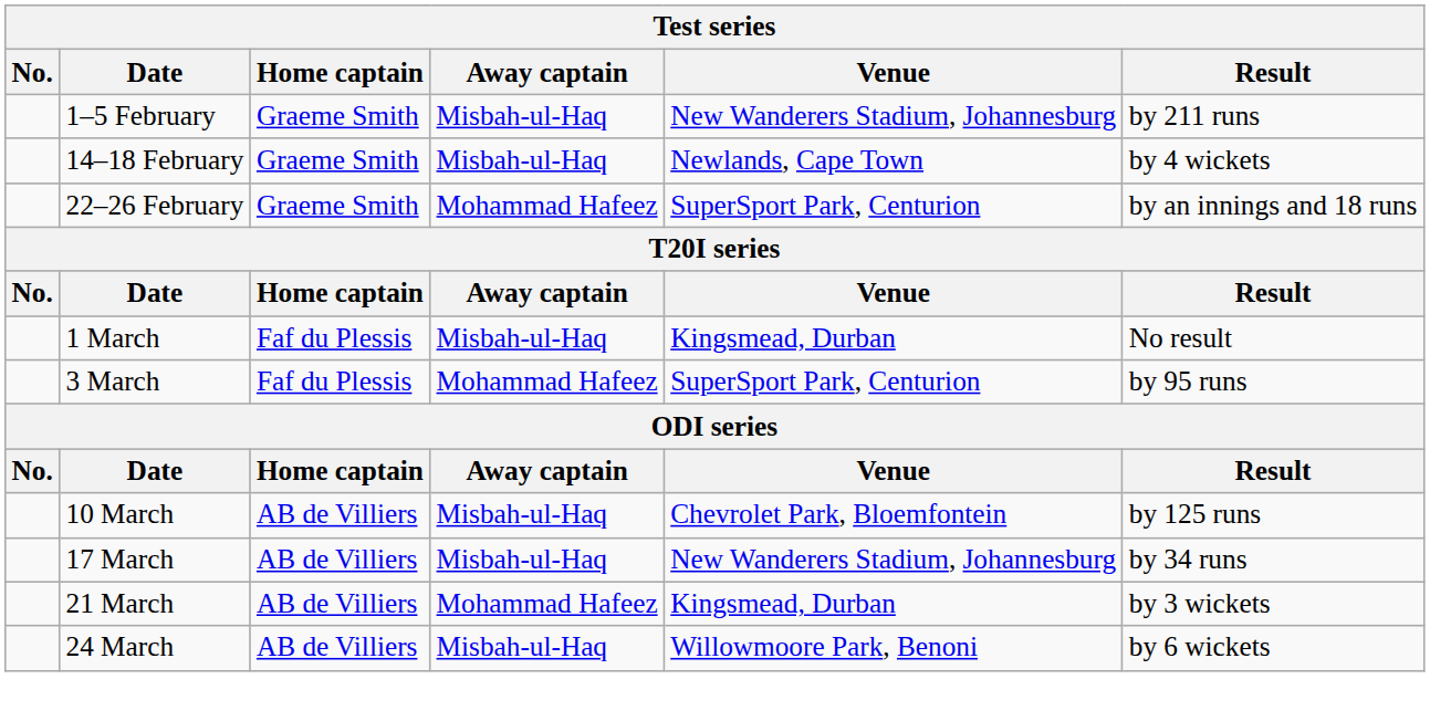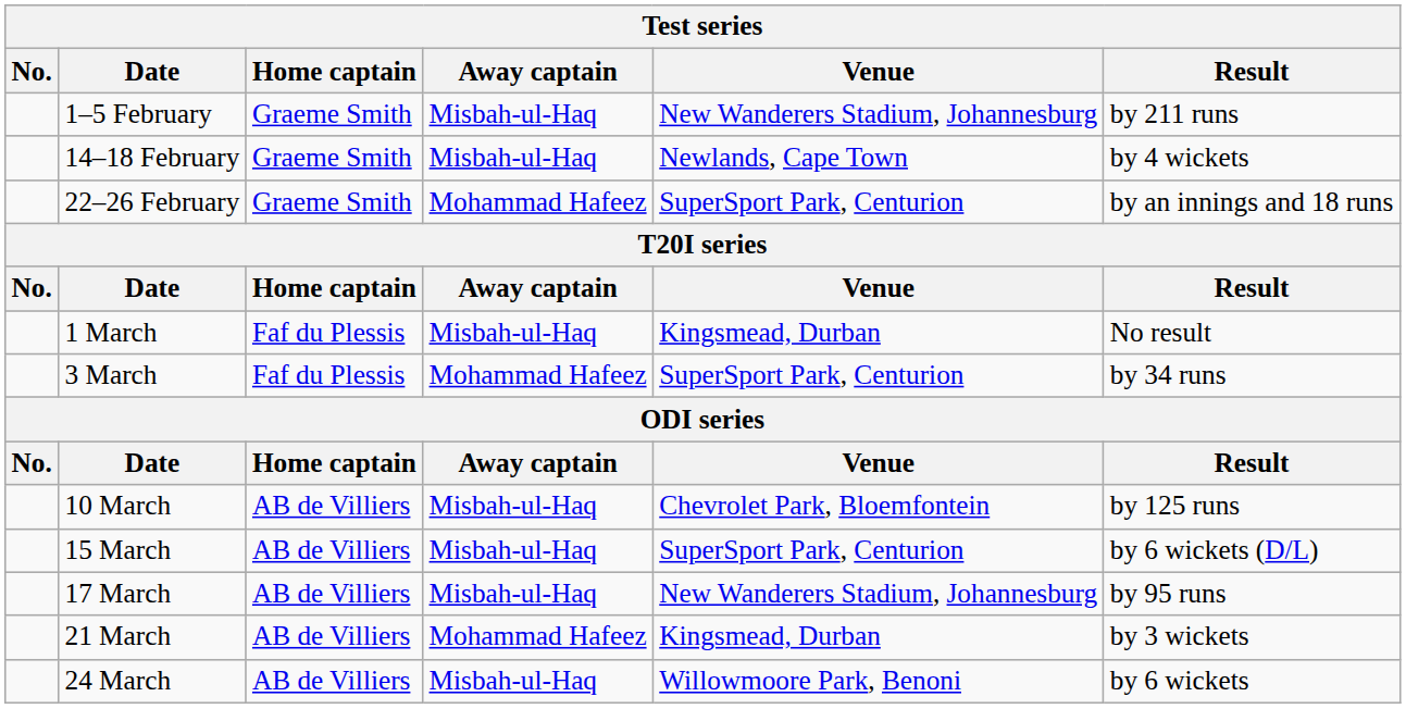 <table class="wikitable">
 <tr>
 <th colspan="6">Test series</th>
 </tr>
 <tr>
 <th>No.</th>
 <th>Date</th>
 <th>Home captain</th>
 <th>Away captain</th>
 <th>Venue</th>
 <th>Result</th>
 </tr>
 <tr>
 <td></td>
 <td>1–5 February</td>
 <td><a href='#'>Graeme Smith</a></td>
 <td><a href='#'>Misbah-ul-Haq</a></td>
 <td><a href='#'>New Wanderers Stadium</a>, <a href='#'>Johannesburg</a></td>
 <td> by 211 runs</td>
 </tr>
 <tr>
 <td></td>
 <td>14–18 February</td>
 <td><a href='#'>Graeme Smith</a></td>
 <td><a href='#'>Misbah-ul-Haq</a></td>
 <td><a href='#'>Newlands</a>, <a href='#'>Cape Town</a></td>
 <td> by 4 wickets</td>
 </tr>
 <tr>
 <td></td>
 <td>22–26 February</td>
 <td><a href='#'>Graeme Smith</a></td>
 <td><a href='#'>Mohammad Hafeez</a></td>
 <td><a href='#'>SuperSport Park</a>, <a href='#'>Centurion</a></td>
 <td> by an innings and 18 runs</td>
 </tr>
 <tr>
 <th colspan="6">T20I series</th>
 </tr>
 <tr>
 <th>No.</th>
 <th>Date</th>
 <th>Home captain</th>
 <th>Away captain</th>
 <th>Venue</th>
 <th>Result</th>
 </tr>
 <tr>
 <td></td>
 <td>1 March</td>
 <td><a href='#'>Faf du Plessis</a></td>
 <td><a href='#'>Misbah-ul-Haq</a></td>
 <td><a href='#'>Kingsmead, Durban</a></td>
 <td>No result</td>
 </tr>
 <tr>
 <td></td>
 <td>3 March</td>
 <td><a href='#'>Faf du Plessis</a></td>
 <td><a href='#'>Mohammad Hafeez</a></td>
 <td><a href='#'>SuperSport Park</a>, <a href='#'>Centurion</a></td>
-<td> by 95 runs</td>
+<td> by 34 runs</td>
 </tr>
 <tr>
 <th colspan="6">ODI series</th>
 </tr>
 <tr>
 <th>No.</th>
 <th>Date</th>
 <th>Home captain</th>
 <th>Away captain</th>
 <th>Venue</th>
 <th>Result</th>
 </tr>
 <tr>
 <td></td>
 <td>10 March</td>
 <td><a href='#'>AB de Villiers</a></td>
 <td><a href='#'>Misbah-ul-Haq</a></td>
 <td><a href='#'>Chevrolet Park</a>, <a href='#'>Bloemfontein</a></td>
 <td> by 125 runs</td>
 </tr>
 <tr>
 <td></td>
+<td>15 March</td>
+<td><a href='#'>AB de Villiers</a></td>
+<td><a href='#'>Misbah-ul-Haq</a></td>
+<td><a href='#'>SuperSport Park</a>, <a href='#'>Centurion</a></td>
+<td> by 6 wickets (<a href='#'>D/L</a>)</td>
+</tr>
+<tr>
+<td></td>
 <td>17 March</td>
 <td><a href='#'>AB de Villiers</a></td>
 <td><a href='#'>Misbah-ul-Haq</a></td>
 <td><a href='#'>New Wanderers Stadium</a>, <a href='#'>Johannesburg</a></td>
-<td> by 34 runs</td>
+<td> by 95 runs</td>
 </tr>
 <tr>
 <td></td>
 <td>21 March</td>
 <td><a href='#'>AB de Villiers</a></td>
 <td><a href='#'>Mohammad Hafeez</a></td>
 <td><a href='#'>Kingsmead, Durban</a></td>
 <td> by 3 wickets</td>
 </tr>
 <tr>
 <td></td>
 <td>24 March</td>
 <td><a href='#'>AB de Villiers</a></td>
 <td><a href='#'>Misbah-ul-Haq</a></td>
 <td><a href='#'>Willowmoore Park</a>, <a href='#'>Benoni</a></td>
 <td> by 6 wickets</td>
 </tr>
 </table>
